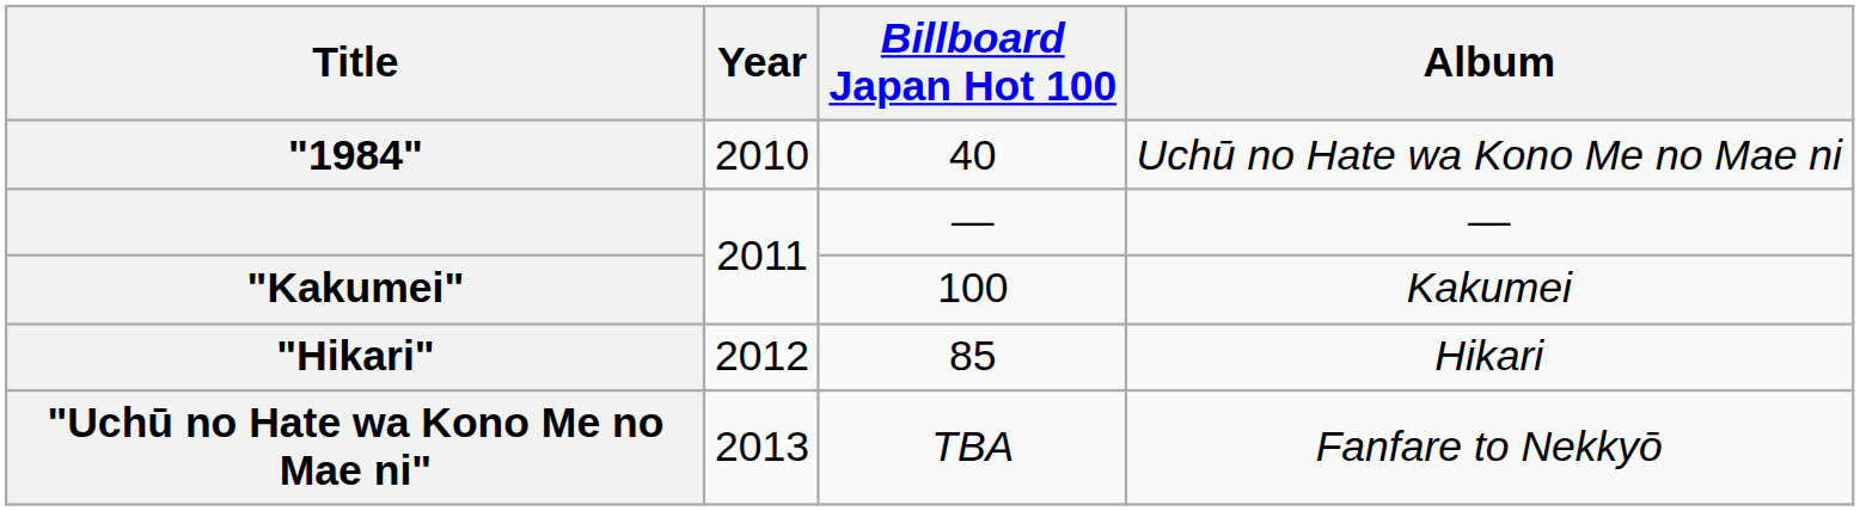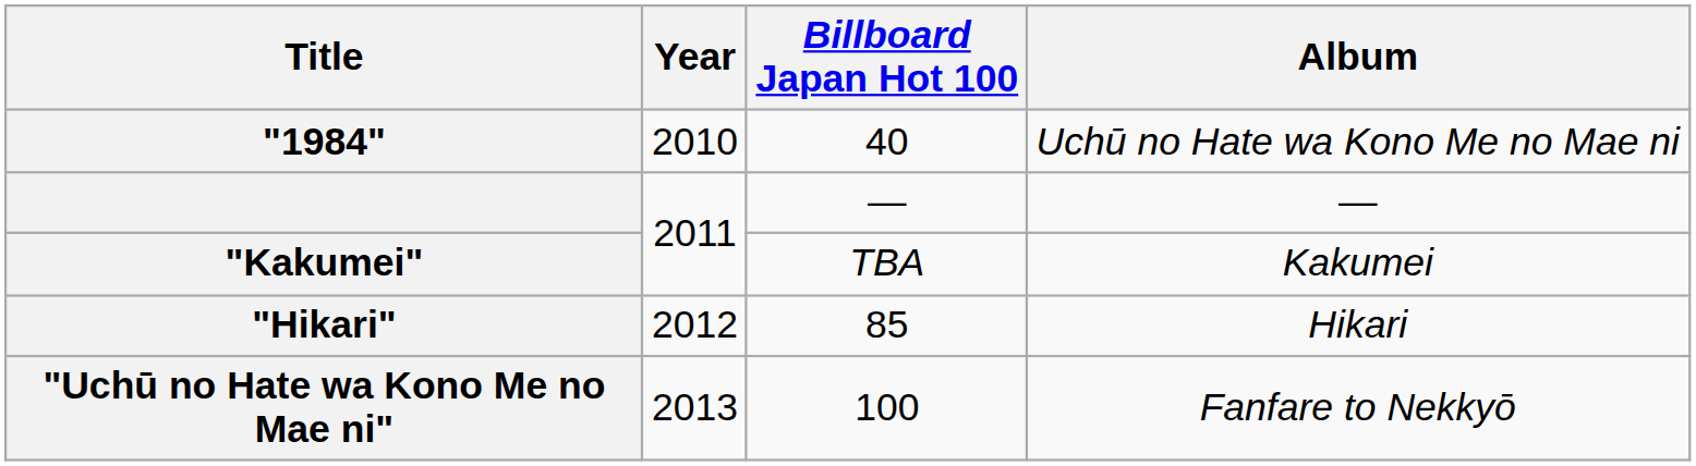 <table class="wikitable plainrowheaders" style="text-align:center;">
 <tr>
 <th style="width:16em;">Title</th>
 <th>Year</th>
 <th><em><a href='#'>Billboard</a></em><br><a href='#'>Japan Hot 100</a><br></th>
 <th>Album</th>
 </tr>
 <tr>
 <th scope="row">"1984"</th>
 <td rowspan="1">2010</td>
 <td>40</td>
 <td rowspan=1><em>Uchū no Hate wa Kono Me no Mae ni</em></td>
 </tr>
 <tr>
 <th scope="row"></th>
 <td rowspan="2">2011</td>
 <td>—</td>
 <td rowspan=1>—</td>
 </tr>
 <tr>
 <th scope="row">"Kakumei"</th>
-<td>100</td>
+<td><em>TBA</em></td>
 <td rowspan=1><em>Kakumei</em></td>
 </tr>
 <tr>
 <th scope="row">"Hikari"</th>
 <td rowspan="1">2012</td>
 <td>85</td>
 <td rowspan=1><em>Hikari</em></td>
 </tr>
 <tr>
 <th scope="row">"Uchū no Hate wa Kono Me no Mae ni"</th>
 <td rowspan="1">2013</td>
-<td><em>TBA</em></td>
+<td>100</td>
 <td rowspan=1><em>Fanfare to Nekkyō</em></td>
 </tr>
 </table>
